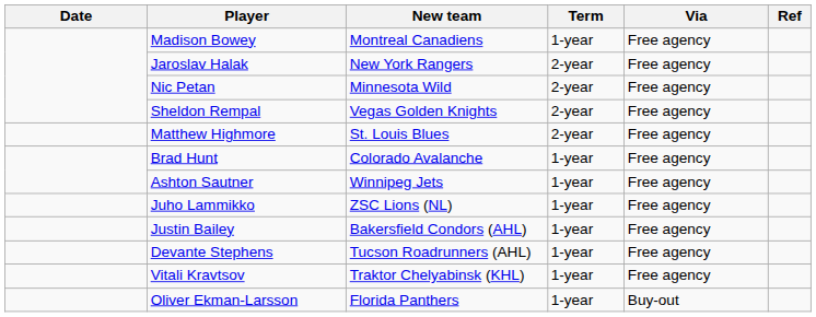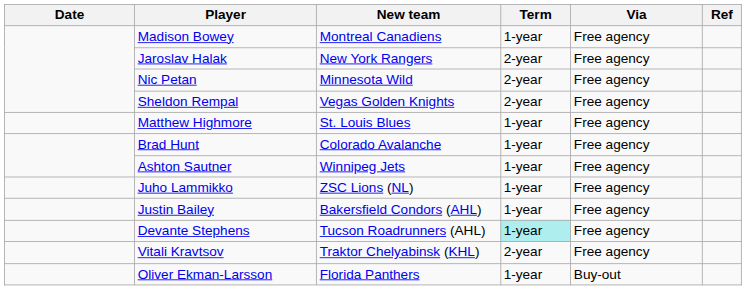 <table class="wikitable">
 <tr style="background:#ddd; text-align:center;">
 <th style="width: 10em;">Date</th>
 <th style="width: 14em;">Player</th>
 <th style="width: 14em;">New team</th>
 <th style="width: 5em;">Term</th>
 <th style="width: 10em;">Via</th>
 <th style="width: 2.5em;">Ref</th>
 </tr>
 <tr>
 <td rowspan=4></td>
 <td><a href='#'>Madison Bowey</a></td>
 <td><a href='#'>Montreal Canadiens</a></td>
 <td>1-year</td>
 <td>Free agency</td>
 <td></td>
 </tr>
 <tr>
 <td><a href='#'>Jaroslav Halak</a></td>
 <td><a href='#'>New York Rangers</a></td>
 <td>2-year</td>
 <td>Free agency</td>
 <td></td>
 </tr>
 <tr>
 <td><a href='#'>Nic Petan</a></td>
 <td><a href='#'>Minnesota Wild</a></td>
 <td>2-year</td>
 <td>Free agency</td>
 <td></td>
 </tr>
 <tr>
 <td><a href='#'>Sheldon Rempal</a></td>
 <td><a href='#'>Vegas Golden Knights</a></td>
 <td>2-year</td>
 <td>Free agency</td>
 <td></td>
 </tr>
 <tr>
 <td></td>
 <td><a href='#'>Matthew Highmore</a></td>
 <td><a href='#'>St. Louis Blues</a></td>
-<td>2-year</td>
+<td>1-year</td>
 <td>Free agency</td>
 <td></td>
 </tr>
 <tr>
 <td rowspan=2></td>
 <td><a href='#'>Brad Hunt</a></td>
 <td><a href='#'>Colorado Avalanche</a></td>
 <td>1-year</td>
 <td>Free agency</td>
 <td></td>
 </tr>
 <tr>
 <td><a href='#'>Ashton Sautner</a></td>
 <td><a href='#'>Winnipeg Jets</a></td>
 <td>1-year</td>
 <td>Free agency</td>
 <td></td>
 </tr>
 <tr>
 <td></td>
 <td><a href='#'>Juho Lammikko</a></td>
 <td><a href='#'>ZSC Lions</a> (<a href='#'>NL</a>)</td>
 <td>1-year</td>
 <td>Free agency</td>
 <td></td>
 </tr>
 <tr>
 <td></td>
 <td><a href='#'>Justin Bailey</a></td>
 <td><a href='#'>Bakersfield Condors</a> (<a href='#'>AHL</a>)</td>
 <td>1-year</td>
 <td>Free agency</td>
 <td></td>
 </tr>
 <tr>
 <td></td>
 <td><a href='#'>Devante Stephens</a></td>
 <td><a href='#'>Tucson Roadrunners</a> (AHL)</td>
-<td>1-year</td>
+<td style="background: paleturquoise;">1-year</td>
 <td>Free agency</td>
 <td></td>
 </tr>
 <tr>
 <td></td>
 <td><a href='#'>Vitali Kravtsov</a></td>
 <td><a href='#'>Traktor Chelyabinsk</a> (<a href='#'>KHL</a>)</td>
-<td>1-year</td>
+<td>2-year</td>
 <td>Free agency</td>
 <td></td>
 </tr>
 <tr>
 <td></td>
 <td><a href='#'>Oliver Ekman-Larsson</a></td>
 <td><a href='#'>Florida Panthers</a></td>
 <td>1-year</td>
 <td>Buy-out</td>
 <td></td>
 </tr>
 </table>
